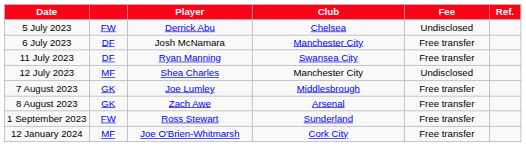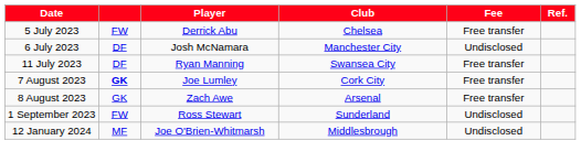 <table class="wikitable" style="text-align:center; font-size:90%; ">
 <tr>
 <th style="background:#FF0018; color:#FFFFFF; width:120px;">Date</th>
 <th style="background:#FF0018; color:#FFFFFF; width:50px;"></th>
 <th style="background:#FF0018; color:#FFFFFF; width:180px;">Player</th>
 <th style="background:#FF0018; color:#FFFFFF; width:220px;">Club</th>
 <th style="background:#FF0018; color:#FFFFFF; width:120px;">Fee</th>
 <th style="background:#FF0018; color:#FFFFFF; width:40px;">Ref.</th>
 </tr>
 <tr>
 <td>5 July 2023</td>
 <td><a href='#'>FW</a></td>
 <td> <a href='#'>Derrick Abu</a></td>
 <td> <a href='#'>Chelsea</a></td>
-<td>Undisclosed</td>
+<td>Free transfer</td>
 <td></td>
 </tr>
 <tr>
 <td>6 July 2023</td>
 <td><a href='#'>DF</a></td>
 <td> Josh McNamara</td>
 <td> <a href='#'>Manchester City</a></td>
-<td>Free transfer</td>
+<td>Undisclosed</td>
 <td></td>
 </tr>
 <tr>
 <td>11 July 2023</td>
 <td><a href='#'>DF</a></td>
 <td> <a href='#'>Ryan Manning</a></td>
 <td> <a href='#'>Swansea City</a></td>
 <td>Free transfer</td>
 <td></td>
 </tr>
 <tr>
-<td>12 July 2023</td>
-<td><a href='#'>MF</a></td>
-<td> <a href='#'>Shea Charles</a></td>
-<td> Manchester City</td>
-<td>Undisclosed</td>
-<td></td>
-</tr>
-<tr>
 <td>7 August 2023</td>
-<td><a href='#'>GK</a></td>
+<td><strong><a href='#'>GK</a></strong></td>
 <td> <a href='#'>Joe Lumley</a></td>
-<td> <a href='#'>Middlesbrough</a></td>
+<td> <a href='#'>Cork City</a></td>
 <td>Free transfer</td>
 <td></td>
 </tr>
 <tr>
 <td>8 August 2023</td>
 <td><a href='#'>GK</a></td>
 <td> <a href='#'>Zach Awe</a></td>
 <td> <a href='#'>Arsenal</a></td>
 <td>Free transfer</td>
 <td></td>
 </tr>
 <tr>
 <td>1 September 2023</td>
 <td><a href='#'>FW</a></td>
 <td> <a href='#'>Ross Stewart</a></td>
 <td> <a href='#'>Sunderland</a></td>
-<td>Free transfer</td>
+<td>Undisclosed</td>
 <td></td>
 </tr>
 <tr>
 <td>12 January 2024</td>
 <td><a href='#'>MF</a></td>
 <td> <a href='#'>Joe O'Brien-Whitmarsh</a></td>
-<td> <a href='#'>Cork City</a></td>
-<td>Free transfer</td>
+<td> <a href='#'>Middlesbrough</a></td>
+<td>Undisclosed</td>
 <td></td>
 </tr>
 </table>
